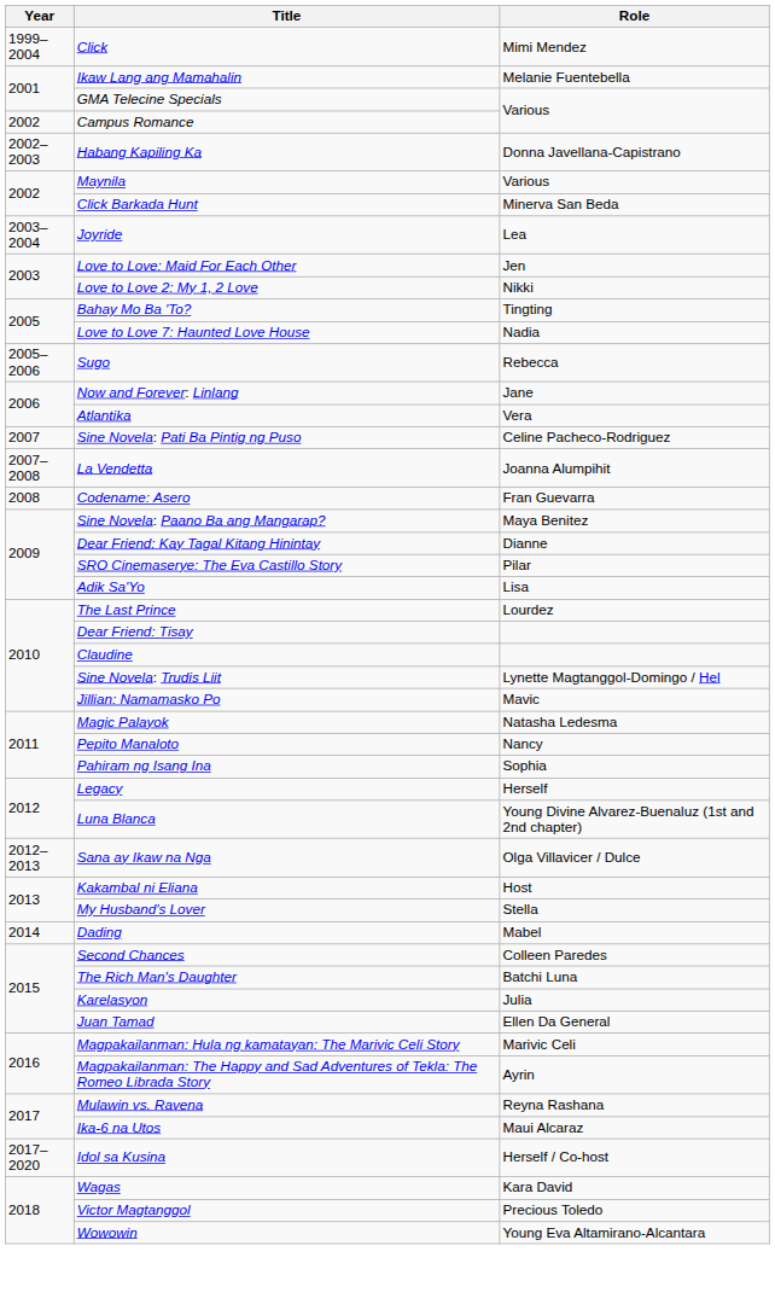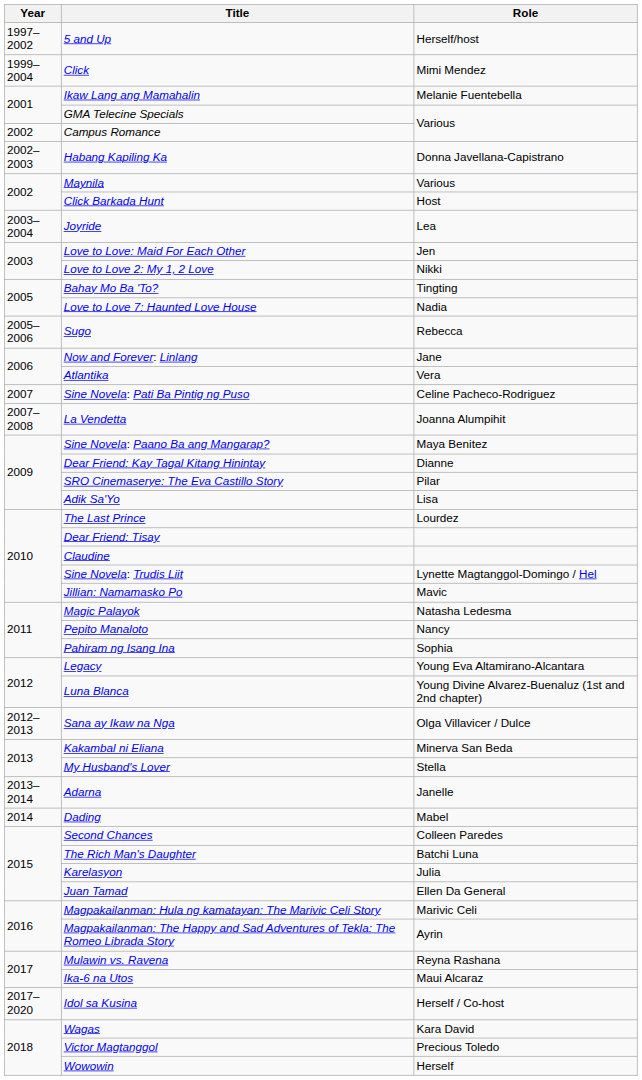 <table class="wikitable sortable">
 <tr>
 <th>Year</th>
 <th>Title</th>
 <th>Role</th>
+</tr>
+<tr>
+<td>1997–2002</td>
+<td><em><a href='#'>5 and Up</a></em></td>
+<td>Herself/host</td>
 </tr>
 <tr>
 <td>1999–2004</td>
 <td><em><a href='#'>Click</a></em></td>
 <td>Mimi Mendez</td>
 </tr>
 <tr>
 <td rowspan=2>2001</td>
 <td><em><a href='#'>Ikaw Lang ang Mamahalin</a></em></td>
 <td>Melanie Fuentebella</td>
 </tr>
 <tr>
 <td><em>GMA Telecine Specials</em></td>
 <td rowspan="2">Various</td>
 </tr>
 <tr>
 <td>2002</td>
 <td><em>Campus Romance</em></td>
 </tr>
 <tr>
 <td>2002–2003</td>
 <td><em><a href='#'>Habang Kapiling Ka</a></em></td>
 <td>Donna Javellana-Capistrano</td>
 </tr>
 <tr>
 <td rowspan=2>2002</td>
 <td><em><a href='#'>Maynila</a></em></td>
 <td>Various</td>
 </tr>
 <tr>
 <td><em><a href='#'>Click Barkada Hunt</a></em></td>
-<td>Minerva San Beda</td>
+<td>Host</td>
 </tr>
 <tr>
 <td>2003–2004</td>
 <td><em><a href='#'>Joyride</a></em></td>
 <td>Lea</td>
 </tr>
 <tr>
 <td rowspan=2>2003</td>
 <td><em><a href='#'>Love to Love: Maid For Each Other</a></em></td>
 <td>Jen</td>
 </tr>
 <tr>
 <td><em><a href='#'>Love to Love 2: My 1, 2 Love</a></em></td>
 <td>Nikki</td>
 </tr>
 <tr>
 <td rowspan=2>2005</td>
 <td><em><a href='#'>Bahay Mo Ba 'To?</a></em></td>
 <td>Tingting</td>
 </tr>
 <tr>
 <td><em><a href='#'>Love to Love 7: Haunted Love House</a></em></td>
 <td>Nadia</td>
 </tr>
 <tr>
 <td>2005–2006</td>
 <td><em><a href='#'>Sugo</a></em></td>
 <td>Rebecca</td>
 </tr>
 <tr>
 <td rowspan=2>2006</td>
 <td><em><a href='#'>Now and Forever</a></em>: <em><a href='#'>Linlang</a></em></td>
 <td>Jane</td>
 </tr>
 <tr>
 <td><em><a href='#'>Atlantika</a></em></td>
 <td>Vera</td>
 </tr>
 <tr>
 <td>2007</td>
 <td><em><a href='#'>Sine Novela</a></em>: <em><a href='#'>Pati Ba Pintig ng Puso</a></em></td>
 <td>Celine Pacheco-Rodriguez</td>
 </tr>
 <tr>
 <td>2007–2008</td>
 <td><em><a href='#'>La Vendetta</a></em></td>
 <td>Joanna Alumpihit</td>
-</tr>
-<tr>
-<td>2008</td>
-<td><em><a href='#'>Codename: Asero</a></em></td>
-<td>Fran Guevarra</td>
 </tr>
 <tr>
 <td rowspan=4>2009</td>
 <td><em><a href='#'>Sine Novela</a></em>: <em><a href='#'>Paano Ba ang Mangarap?</a></em></td>
 <td>Maya Benitez</td>
 </tr>
 <tr>
 <td><em><a href='#'>Dear Friend: Kay Tagal Kitang Hinintay</a></em></td>
 <td>Dianne</td>
 </tr>
 <tr>
 <td><em><a href='#'>SRO Cinemaserye: The Eva Castillo Story</a></em></td>
 <td>Pilar</td>
 </tr>
 <tr>
 <td><em><a href='#'>Adik Sa'Yo</a></em></td>
 <td>Lisa</td>
 </tr>
 <tr>
 <td rowspan=5>2010</td>
 <td><em><a href='#'>The Last Prince</a></em></td>
 <td>Lourdez</td>
 </tr>
 <tr>
 <td><em><a href='#'>Dear Friend: Tisay</a></em></td>
 <td></td>
 </tr>
 <tr>
 <td><em><a href='#'>Claudine</a></em></td>
 <td></td>
 </tr>
 <tr>
 <td><em><a href='#'>Sine Novela</a></em>: <em><a href='#'>Trudis Liit</a></em></td>
 <td>Lynette Magtanggol-Domingo / <a href='#'>Hel</a></td>
 </tr>
 <tr>
 <td><em><a href='#'>Jillian: Namamasko Po</a></em></td>
 <td>Mavic</td>
 </tr>
 <tr>
 <td rowspan=3>2011</td>
 <td><em><a href='#'>Magic Palayok</a></em></td>
 <td>Natasha Ledesma</td>
 </tr>
 <tr>
 <td><em><a href='#'>Pepito Manaloto</a></em></td>
 <td>Nancy</td>
 </tr>
 <tr>
 <td><em><a href='#'>Pahiram ng Isang Ina</a></em></td>
 <td>Sophia</td>
 </tr>
 <tr>
 <td rowspan="2">2012</td>
 <td><em><a href='#'>Legacy</a></em></td>
-<td>Herself</td>
+<td>Young Eva Altamirano-Alcantara</td>
 </tr>
 <tr>
 <td><em><a href='#'>Luna Blanca</a></em></td>
 <td>Young Divine Alvarez-Buenaluz (1st and 2nd chapter)</td>
 </tr>
 <tr>
 <td>2012–2013</td>
 <td><em><a href='#'>Sana ay Ikaw na Nga</a></em></td>
 <td>Olga Villavicer / Dulce</td>
 </tr>
 <tr>
 <td rowspan=2>2013</td>
 <td><em><a href='#'>Kakambal ni Eliana</a></em></td>
-<td>Host</td>
+<td>Minerva San Beda</td>
 </tr>
 <tr>
 <td><em><a href='#'>My Husband's Lover</a></em></td>
 <td>Stella</td>
+</tr>
+<tr>
+<td>2013–2014</td>
+<td><em><a href='#'>Adarna</a></em></td>
+<td>Janelle</td>
 </tr>
 <tr>
 <td>2014</td>
 <td><em><a href='#'>Dading</a></em></td>
 <td>Mabel</td>
 </tr>
 <tr>
 <td rowspan=4>2015</td>
 <td><em><a href='#'>Second Chances</a></em></td>
 <td>Colleen Paredes</td>
 </tr>
 <tr>
 <td><em><a href='#'>The Rich Man's Daughter</a></em></td>
 <td>Batchi Luna</td>
 </tr>
 <tr>
 <td><em><a href='#'>Karelasyon</a></em></td>
 <td>Julia</td>
 </tr>
 <tr>
 <td><em><a href='#'>Juan Tamad</a></em></td>
 <td>Ellen Da General</td>
 </tr>
 <tr>
 <td rowspan=2>2016</td>
 <td><em><a href='#'>Magpakailanman: Hula ng kamatayan: The Marivic Celi Story</a></em></td>
 <td>Marivic Celi</td>
 </tr>
 <tr>
 <td><em><a href='#'>Magpakailanman: The Happy and Sad Adventures of Tekla: The Romeo Librada Story</a></em></td>
 <td>Ayrin</td>
 </tr>
 <tr>
 <td rowspan=2>2017</td>
 <td><em><a href='#'>Mulawin vs. Ravena</a></em></td>
 <td>Reyna Rashana</td>
 </tr>
 <tr>
 <td><em><a href='#'>Ika-6 na Utos</a></em></td>
 <td>Maui Alcaraz</td>
 </tr>
 <tr>
 <td>2017–2020</td>
 <td><em><a href='#'>Idol sa Kusina</a></em></td>
 <td>Herself / Co-host</td>
 </tr>
 <tr>
 <td rowspan=3>2018</td>
 <td><em><a href='#'>Wagas</a></em></td>
 <td>Kara David</td>
 </tr>
 <tr>
 <td><em><a href='#'>Victor Magtanggol</a></em></td>
 <td>Precious Toledo</td>
 </tr>
 <tr>
 <td><em><a href='#'>Wowowin</a></em></td>
-<td>Young Eva Altamirano-Alcantara</td>
+<td>Herself</td>
 </tr>
 </table>
